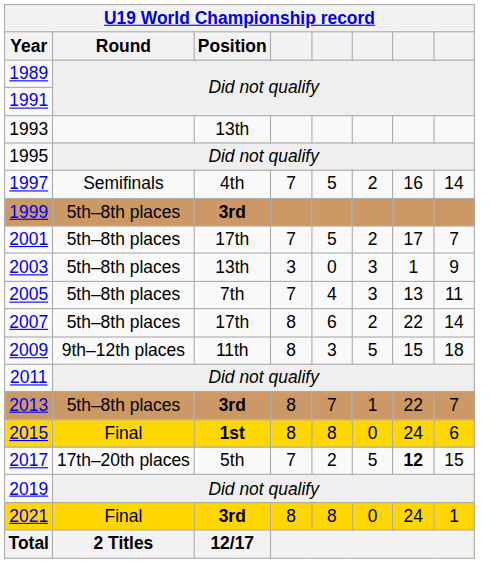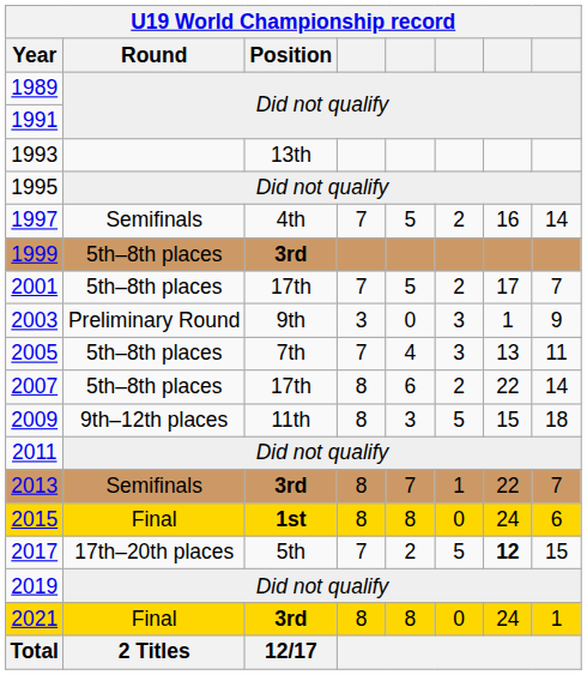 <table class="wikitable" style="text-align: center;">
 <tr>
 <th colspan=8><a href='#'>U19 World Championship record</a></th>
 </tr>
 <tr>
 <th>Year</th>
 <th>Round</th>
 <th>Position</th>
 <th width=30></th>
 <th width=30></th>
 <th width=30></th>
 <th width=30></th>
 <th width=30></th>
 </tr>
 <tr>
 <td> <a href='#'>1989</a></td>
 <td colspan=7 rowspan=2 bgcolor=#EFEFEF><em>Did not qualify</em></td>
 </tr>
 <tr>
 <td> <a href='#'>1991</a></td>
 </tr>
 <tr>
 <td> 1993</td>
 <td></td>
 <td>13th</td>
 <td></td>
 <td></td>
 <td></td>
 <td></td>
 <td></td>
 </tr>
 <tr>
 <td> 1995</td>
 <td colspan=7 bgcolor=#EFEFEF><em>Did not qualify</em></td>
 </tr>
 <tr>
 <td> <a href='#'>1997</a></td>
 <td>Semifinals</td>
 <td>4th</td>
 <td>7</td>
 <td>5</td>
 <td>2</td>
 <td>16</td>
 <td>14</td>
 </tr>
 <tr bgcolor=#cc9966>
 <td> <a href='#'>1999</a></td>
 <td>5th–8th places</td>
 <td><strong>3rd</strong></td>
 <td></td>
 <td></td>
 <td></td>
 <td></td>
 <td></td>
 </tr>
 <tr>
 <td> <a href='#'>2001</a></td>
 <td>5th–8th places</td>
 <td>17th</td>
 <td>7</td>
 <td>5</td>
 <td>2</td>
 <td>17</td>
 <td>7</td>
 </tr>
 <tr>
 <td> <a href='#'>2003</a></td>
-<td>5th–8th places</td>
-<td>13th</td>
+<td>Preliminary Round</td>
+<td>9th</td>
 <td>3</td>
 <td>0</td>
 <td>3</td>
 <td>1</td>
 <td>9</td>
 </tr>
 <tr>
 <td> <a href='#'>2005</a></td>
 <td>5th–8th places</td>
 <td>7th</td>
 <td>7</td>
 <td>4</td>
 <td>3</td>
 <td>13</td>
 <td>11</td>
 </tr>
 <tr>
 <td> <a href='#'>2007</a></td>
 <td>5th–8th places</td>
 <td>17th</td>
 <td>8</td>
 <td>6</td>
 <td>2</td>
 <td>22</td>
 <td>14</td>
 </tr>
 <tr>
 <td> <a href='#'>2009</a></td>
 <td>9th–12th places</td>
 <td>11th</td>
 <td>8</td>
 <td>3</td>
 <td>5</td>
 <td>15</td>
 <td>18</td>
 </tr>
 <tr>
 <td> <a href='#'>2011</a></td>
 <td colspan=7 bgcolor=#EFEFEF><em>Did not qualify</em></td>
 </tr>
 <tr bgcolor=#cc9966>
 <td> <a href='#'>2013</a></td>
-<td>5th–8th places</td>
+<td>Semifinals</td>
 <td><strong>3rd</strong></td>
 <td>8</td>
 <td>7</td>
 <td>1</td>
 <td>22</td>
 <td>7</td>
 </tr>
 <tr bgcolor=gold>
 <td> <a href='#'>2015</a></td>
 <td>Final</td>
 <td><strong>1st</strong></td>
 <td>8</td>
 <td>8</td>
 <td>0</td>
 <td>24</td>
 <td>6</td>
 </tr>
 <tr>
 <td> <a href='#'>2017</a></td>
 <td>17th–20th places</td>
 <td>5th</td>
 <td>7</td>
 <td>2</td>
 <td>5</td>
 <td><strong>12</strong></td>
 <td>15</td>
 </tr>
 <tr>
 <td> <a href='#'>2019</a></td>
 <td colspan=7 bgcolor=#EFEFEF><em>Did not qualify</em></td>
 </tr>
 <tr bgcolor=gold>
 <td> <a href='#'>2021</a></td>
 <td>Final</td>
 <td><strong>3rd</strong></td>
 <td>8</td>
 <td>8</td>
 <td>0</td>
 <td>24</td>
 <td>1</td>
 </tr>
 <tr>
 <th>Total</th>
 <th>2 Titles</th>
 <th>12/17</th>
 <th colspan=5></th>
 </tr>
 </table>
